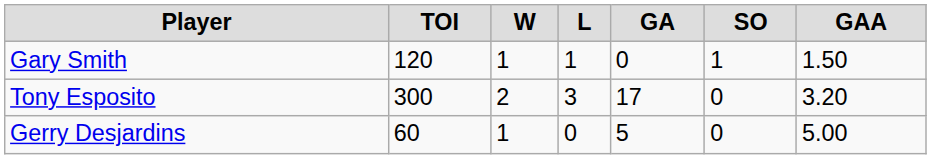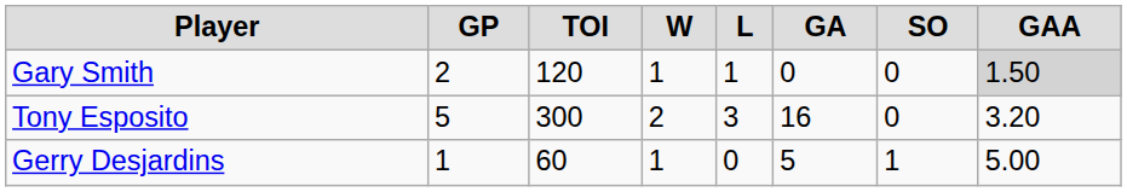 <table class="wikitable" width="50%">
 <tr align="center"  bgcolor="#dddddd">
 <td><strong>Player</strong></td>
+<td><strong>GP</strong></td>
 <td><strong>TOI</strong></td>
 <td><strong>W</strong></td>
 <td><strong>L</strong></td>
 <td><strong>GA</strong></td>
 <td><strong>SO</strong></td>
 <td><strong>GAA</strong></td>
 </tr>
 <tr>
 <td><a href='#'>Gary Smith</a></td>
+<td>2</td>
 <td>120</td>
 <td>1</td>
 <td>1</td>
 <td>0</td>
-<td>1</td>
-<td>1.50</td>
+<td>0</td>
+<td style="background: lightgrey;">1.50</td>
 </tr>
 <tr>
 <td><a href='#'>Tony Esposito</a></td>
+<td>5</td>
 <td>300</td>
 <td>2</td>
 <td>3</td>
-<td>17</td>
+<td>16</td>
 <td>0</td>
 <td>3.20</td>
 </tr>
 <tr>
 <td><a href='#'>Gerry Desjardins</a></td>
+<td>1</td>
 <td>60</td>
 <td>1</td>
 <td>0</td>
 <td>5</td>
-<td>0</td>
+<td>1</td>
 <td>5.00</td>
 </tr>
 </table>
